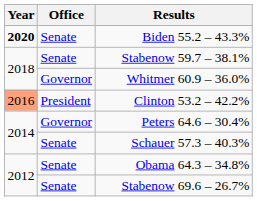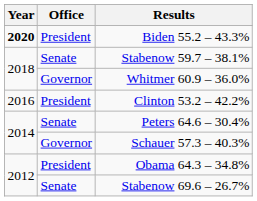 <table class=wikitable>
 <tr>
 <th width="30">Year</th>
 <th width="60">Office</th>
 <th width="180">Results</th>
 </tr>
 <tr>
 <td><strong>2020</strong></td>
-<td><a href='#'>Senate</a></td>
+<td><a href='#'>President</a></td>
 <td align="right" ><a href='#'>Biden</a> 55.2 – 43.3%</td>
 </tr>
 <tr>
 <td rowspan="2">2018</td>
 <td><a href='#'>Senate</a></td>
 <td align="right" ><a href='#'>Stabenow</a> 59.7 – 38.1%</td>
 </tr>
 <tr>
 <td><a href='#'>Governor</a></td>
 <td align="right" ><a href='#'>Whitmer</a> 60.9 – 36.0%</td>
 </tr>
 <tr>
-<td style="background: lightsalmon;">2016</td>
+<td>2016</td>
 <td><a href='#'>President</a></td>
 <td align="right" ><a href='#'>Clinton</a> 53.2 – 42.2%</td>
 </tr>
 <tr>
 <td rowspan="2">2014</td>
-<td><a href='#'>Governor</a></td>
+<td><a href='#'>Senate</a></td>
 <td align="right" ><a href='#'>Peters</a> 64.6 – 30.4%</td>
 </tr>
 <tr>
-<td><a href='#'>Senate</a></td>
+<td><a href='#'>Governor</a></td>
 <td align="right" ><a href='#'>Schauer</a> 57.3 – 40.3%</td>
 </tr>
 <tr>
 <td rowspan="2">2012</td>
-<td><a href='#'>Senate</a></td>
+<td><a href='#'>President</a></td>
 <td align="right" ><a href='#'>Obama</a> 64.3 – 34.8%</td>
 </tr>
 <tr>
 <td><a href='#'>Senate</a></td>
 <td align="right" ><a href='#'>Stabenow</a> 69.6 – 26.7%</td>
 </tr>
 </table>
